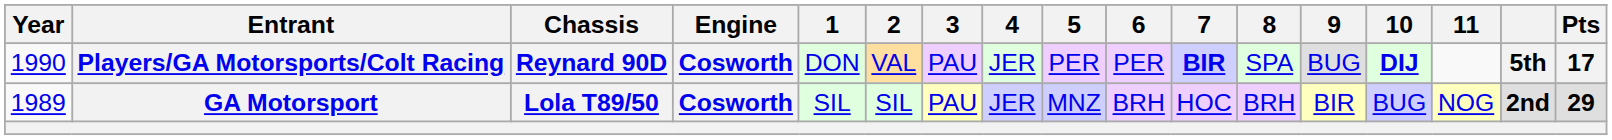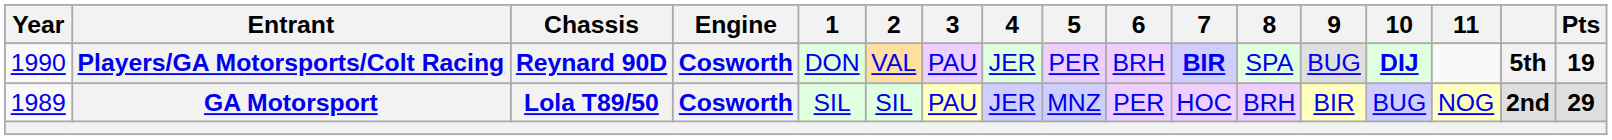 <table class="wikitable" style="text-align:center; font-size:85%">
 <tr>
 <th>Year</th>
 <th>Entrant</th>
 <th>Chassis</th>
 <th>Engine</th>
 <th>1</th>
 <th>2</th>
 <th>3</th>
 <th>4</th>
 <th>5</th>
 <th>6</th>
 <th>7</th>
 <th>8</th>
 <th>9</th>
 <th>10</th>
 <th>11</th>
 <th></th>
 <th>Pts</th>
 </tr>
 <tr>
 <td><a href='#'>1990</a></td>
 <th nowrap><a href='#'>Players/GA Motorsports/Colt Racing</a></th>
 <th nowrap><a href='#'>Reynard 90D</a></th>
 <th><a href='#'>Cosworth</a></th>
 <td style="background:#DFFFDF;"><a href='#'>DON</a><br></td>
 <td style="background:#FFDF9F;"><a href='#'>VAL</a><br></td>
 <td style="background:#EFCFFF;"><a href='#'>PAU</a><br></td>
 <td style="background:#DFFFDF;"><a href='#'>JER</a><br></td>
 <td style="background:#EFCFFF;"><a href='#'>PER</a><br></td>
-<td style="background:#EFCFFF;"><a href='#'>PER</a><br></td>
+<td style="background:#EFCFFF;"><a href='#'>BRH</a><br></td>
 <td style="background:#CFCFFF;"><strong><a href='#'>BIR</a><br></strong></td>
 <td style="background:#DFFFDF;"><a href='#'>SPA</a><br></td>
 <td style="background:#DFDFDF;"><a href='#'>BUG</a><br></td>
 <td style="background:#DFFFDF;"><strong><a href='#'>DIJ</a><br></strong></td>
 <td></td>
 <th>5th</th>
-<th>17</th>
+<th>19</th>
 </tr>
 <tr>
 <td><a href='#'>1989</a></td>
 <th nowrap><a href='#'>GA Motorsport</a></th>
 <th nowrap><a href='#'>Lola T89/50</a></th>
 <th><a href='#'>Cosworth</a></th>
 <td style="background:#DFFFDF;"><a href='#'>SIL</a><br></td>
 <td style="background:#DFFFDF;"><a href='#'>SIL</a><br></td>
 <td style="background:#FFFFBF;"><a href='#'>PAU</a><br></td>
 <td style="background:#CFCFFF;"><a href='#'>JER</a><br></td>
 <td style="background:#CFCFFF;"><a href='#'>MNZ</a><br></td>
-<td style="background:#EFCFFF;"><a href='#'>BRH</a><br></td>
+<td style="background:#EFCFFF;"><a href='#'>PER</a><br></td>
 <td style="background:#EFCFFF;"><a href='#'>HOC</a><br></td>
 <td style="background:#EFCFFF;"><a href='#'>BRH</a><br></td>
 <td style="background:#FFFFBF;"><a href='#'>BIR</a><br></td>
 <td style="background:#CFCFFF;"><a href='#'>BUG</a><br></td>
 <td style="background:#FFFFBF;"><a href='#'>NOG</a><br></td>
 <td style="background:#DFDFDF;"><strong>2nd</strong></td>
 <td style="background:#DFDFDF;"><strong>29</strong></td>
 </tr>
 <tr>
 <th colspan="17"></th>
 </tr>
 </table>
